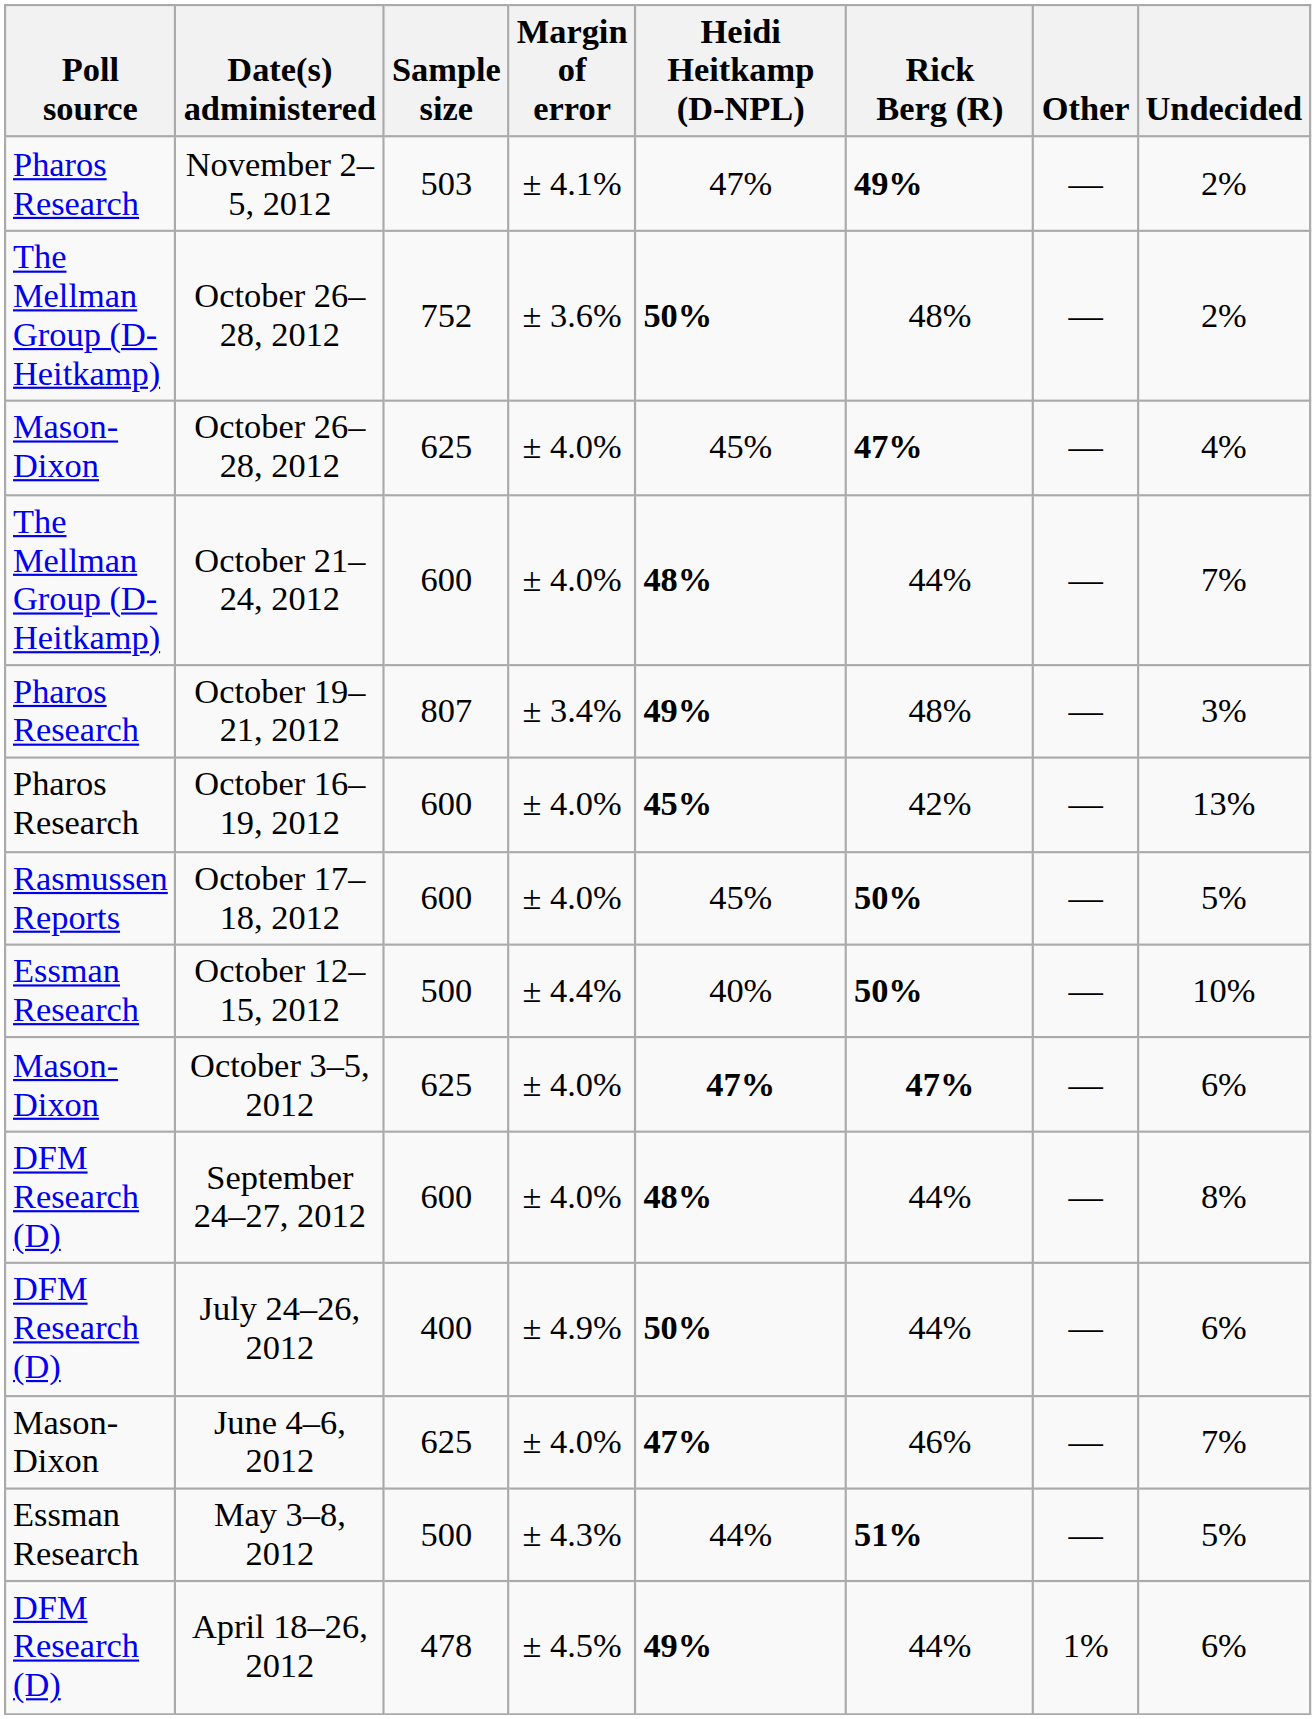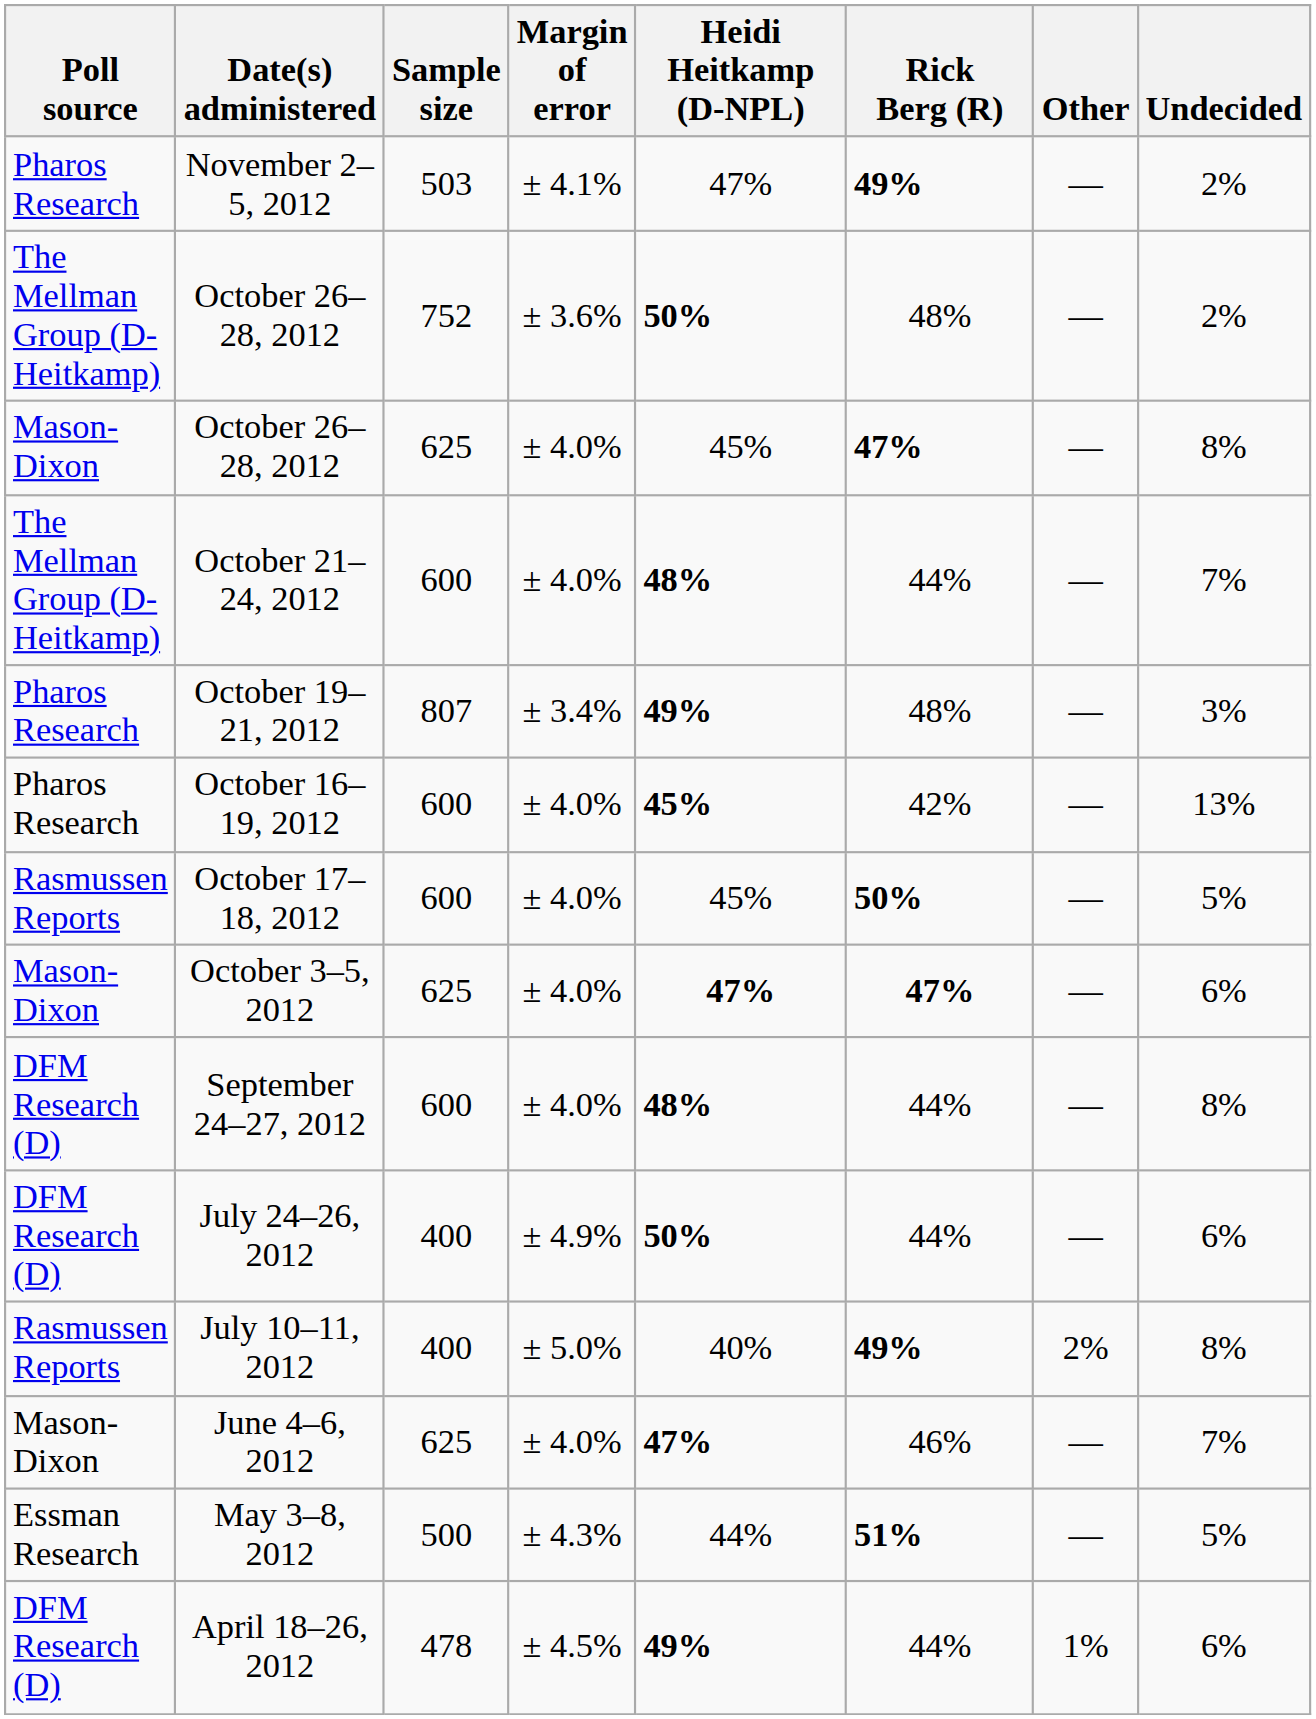 <table class="wikitable">
 <tr valign=bottom>
 <th>Poll source</th>
 <th>Date(s)<br>administered</th>
 <th>Sample<br>size</th>
 <th>Margin<br>of error</th>
 <th style="width:100px;">Heidi<br>Heitkamp (D-NPL)</th>
 <th style="width:100px;">Rick<br>Berg (R)</th>
 <th>Other</th>
 <th>Undecided</th>
 </tr>
 <tr>
 <td><a href='#'>Pharos Research</a></td>
 <td align=center>November 2–5, 2012</td>
 <td align=center>503</td>
 <td align=center>± 4.1%</td>
 <td align=center>47%</td>
 <td><strong>49%</strong></td>
 <td align=center>—</td>
 <td align=center>2%</td>
 </tr>
 <tr>
 <td><a href='#'>The Mellman Group (D-Heitkamp)</a></td>
 <td align=center>October 26–28, 2012</td>
 <td align=center>752</td>
 <td align=center>± 3.6%</td>
 <td><strong>50%</strong></td>
 <td align=center>48%</td>
 <td align=center>—</td>
 <td align=center>2%</td>
 </tr>
 <tr>
 <td><a href='#'>Mason-Dixon</a></td>
 <td align=center>October 26–28, 2012</td>
 <td align=center>625</td>
 <td align=center>± 4.0%</td>
 <td align=center>45%</td>
 <td><strong>47%</strong></td>
 <td align=center>—</td>
-<td align=center>4%</td>
+<td align=center>8%</td>
 </tr>
 <tr>
 <td><a href='#'>The Mellman Group (D-Heitkamp)</a></td>
 <td align=center>October 21–24, 2012</td>
 <td align=center>600</td>
 <td align=center>± 4.0%</td>
 <td><strong>48%</strong></td>
 <td align=center>44%</td>
 <td align=center>—</td>
 <td align=center>7%</td>
 </tr>
 <tr>
 <td><a href='#'>Pharos Research</a></td>
 <td align=center>October 19–21, 2012</td>
 <td align=center>807</td>
 <td align=center>± 3.4%</td>
 <td><strong>49%</strong></td>
 <td align=center>48%</td>
 <td align=center>—</td>
 <td align=center>3%</td>
 </tr>
 <tr>
 <td>Pharos Research</td>
 <td align=center>October 16–19, 2012</td>
 <td align=center>600</td>
 <td align=center>± 4.0%</td>
 <td><strong>45%</strong></td>
 <td align=center>42%</td>
 <td align=center>—</td>
 <td align=center>13%</td>
 </tr>
 <tr>
 <td><a href='#'>Rasmussen Reports</a></td>
 <td align=center>October 17–18, 2012</td>
 <td align=center>600</td>
 <td align=center>± 4.0%</td>
 <td align=center>45%</td>
 <td><strong>50%</strong></td>
 <td align=center>—</td>
 <td align=center>5%</td>
 </tr>
 <tr>
-<td><a href='#'>Essman Research</a></td>
-<td align=center>October 12–15, 2012</td>
-<td align=center>500</td>
-<td align=center>± 4.4%</td>
-<td align=center>40%</td>
-<td><strong>50%</strong></td>
-<td align=center>—</td>
-<td align=center>10%</td>
-</tr>
-<tr>
 <td><a href='#'>Mason-Dixon</a></td>
 <td align=center>October 3–5, 2012</td>
 <td align=center>625</td>
 <td align=center>± 4.0%</td>
 <td align=center><strong>47%</strong></td>
 <td align=center><strong>47%</strong></td>
 <td align=center>—</td>
 <td align=center>6%</td>
 </tr>
 <tr>
 <td><a href='#'>DFM Research (D)</a></td>
 <td align=center>September 24–27, 2012</td>
 <td align=center>600</td>
 <td align=center>± 4.0%</td>
 <td><strong>48%</strong></td>
 <td align=center>44%</td>
 <td align=center>—</td>
 <td align=center>8%</td>
 </tr>
 <tr>
 <td><a href='#'>DFM Research (D)</a></td>
 <td align=center>July 24–26, 2012</td>
 <td align=center>400</td>
 <td align=center>± 4.9%</td>
 <td><strong>50%</strong></td>
 <td align=center>44%</td>
 <td align=center>—</td>
 <td align=center>6%</td>
+</tr>
+<tr>
+<td><a href='#'>Rasmussen Reports</a></td>
+<td align=center>July 10–11, 2012</td>
+<td align=center>400</td>
+<td align=center>± 5.0%</td>
+<td align=center>40%</td>
+<td><strong>49%</strong></td>
+<td align=center>2%</td>
+<td align=center>8%</td>
 </tr>
 <tr>
 <td>Mason-Dixon</td>
 <td align=center>June 4–6, 2012</td>
 <td align=center>625</td>
 <td align=center>± 4.0%</td>
 <td><strong>47%</strong></td>
 <td align=center>46%</td>
 <td align=center>—</td>
 <td align=center>7%</td>
 </tr>
 <tr>
 <td>Essman Research</td>
 <td align=center>May 3–8, 2012</td>
 <td align=center>500</td>
 <td align=center>± 4.3%</td>
 <td align=center>44%</td>
 <td><strong>51%</strong></td>
 <td align=center>—</td>
 <td align=center>5%</td>
 </tr>
 <tr>
 <td><a href='#'>DFM Research (D)</a></td>
 <td align=center>April 18–26, 2012</td>
 <td align=center>478</td>
 <td align=center>± 4.5%</td>
 <td><strong>49%</strong></td>
 <td align=center>44%</td>
 <td align=center>1%</td>
 <td align=center>6%</td>
 </tr>
 </table>
